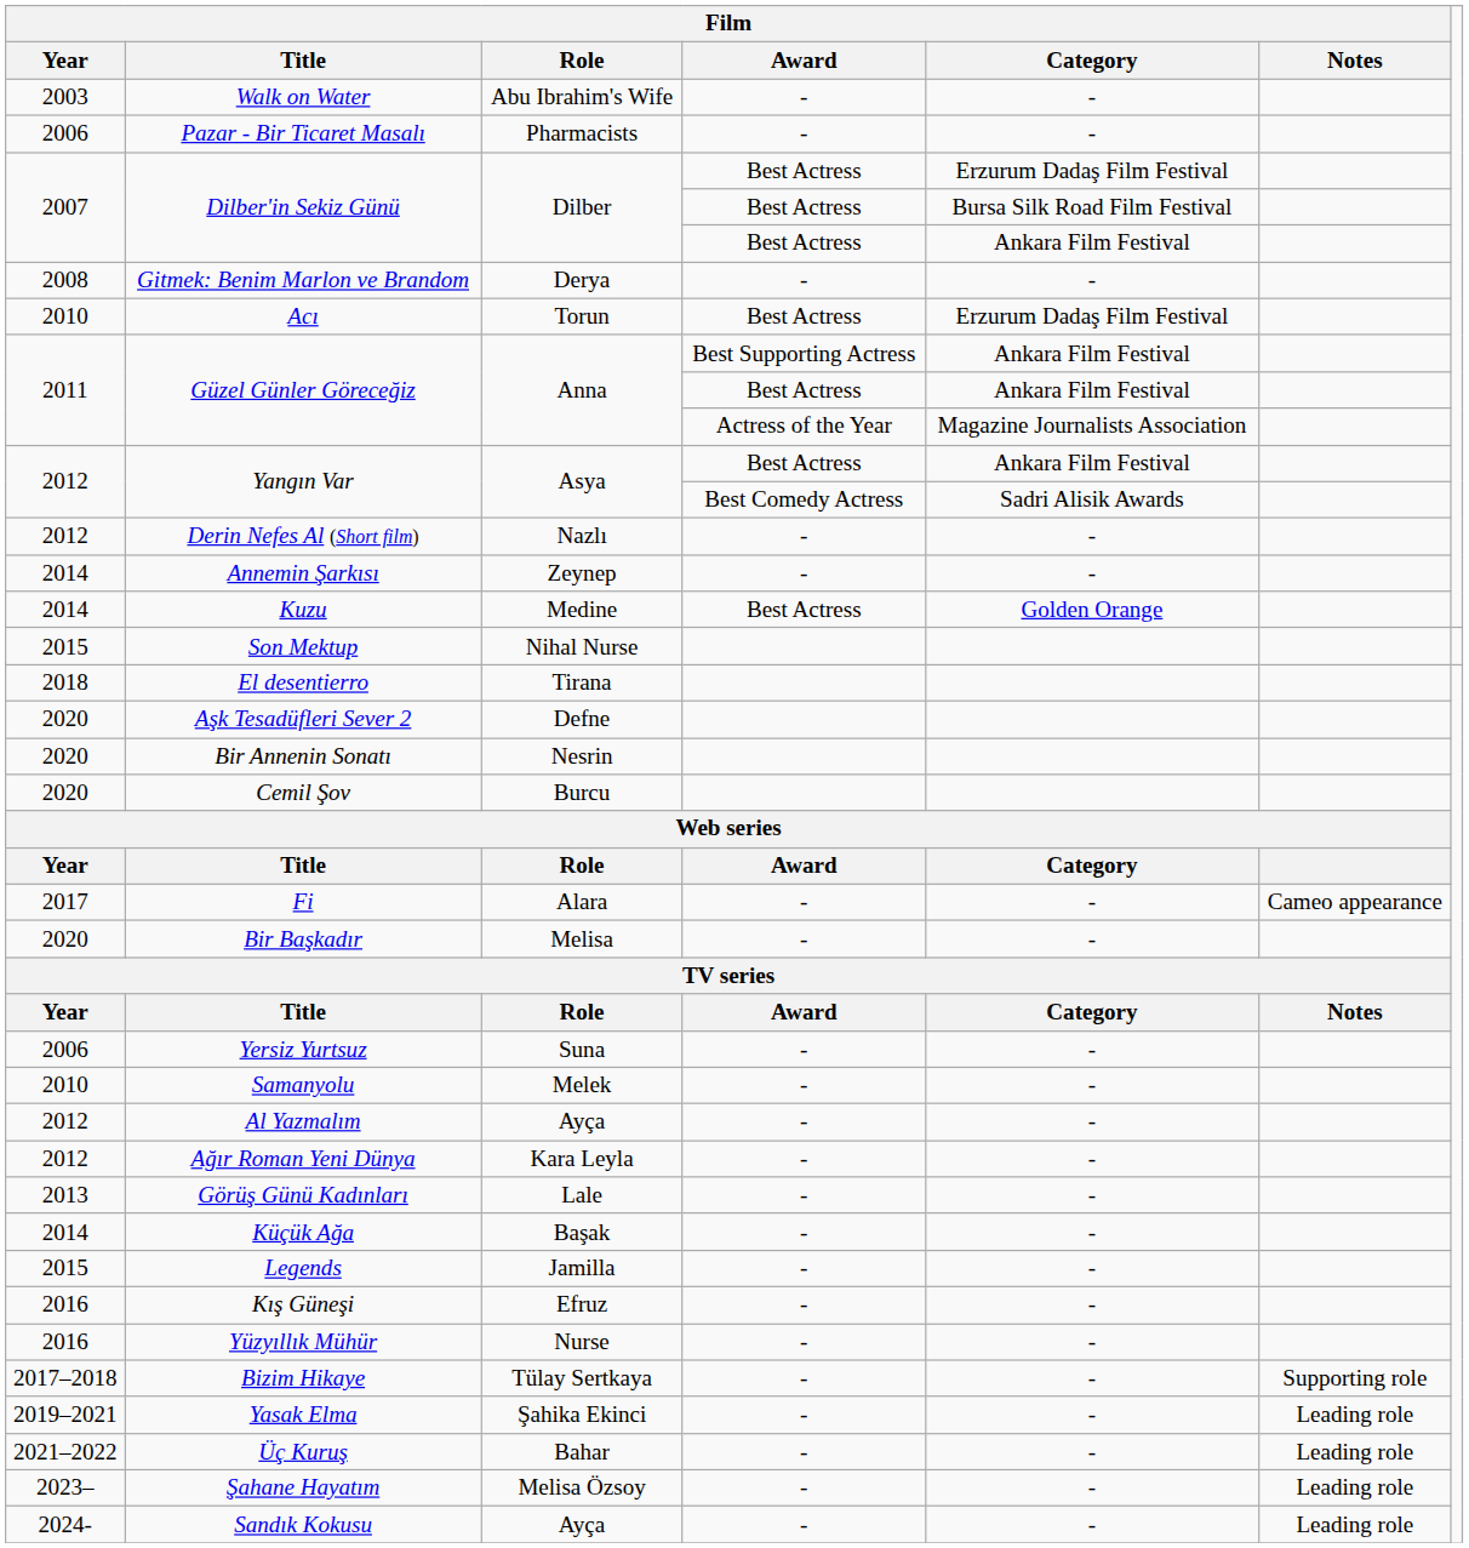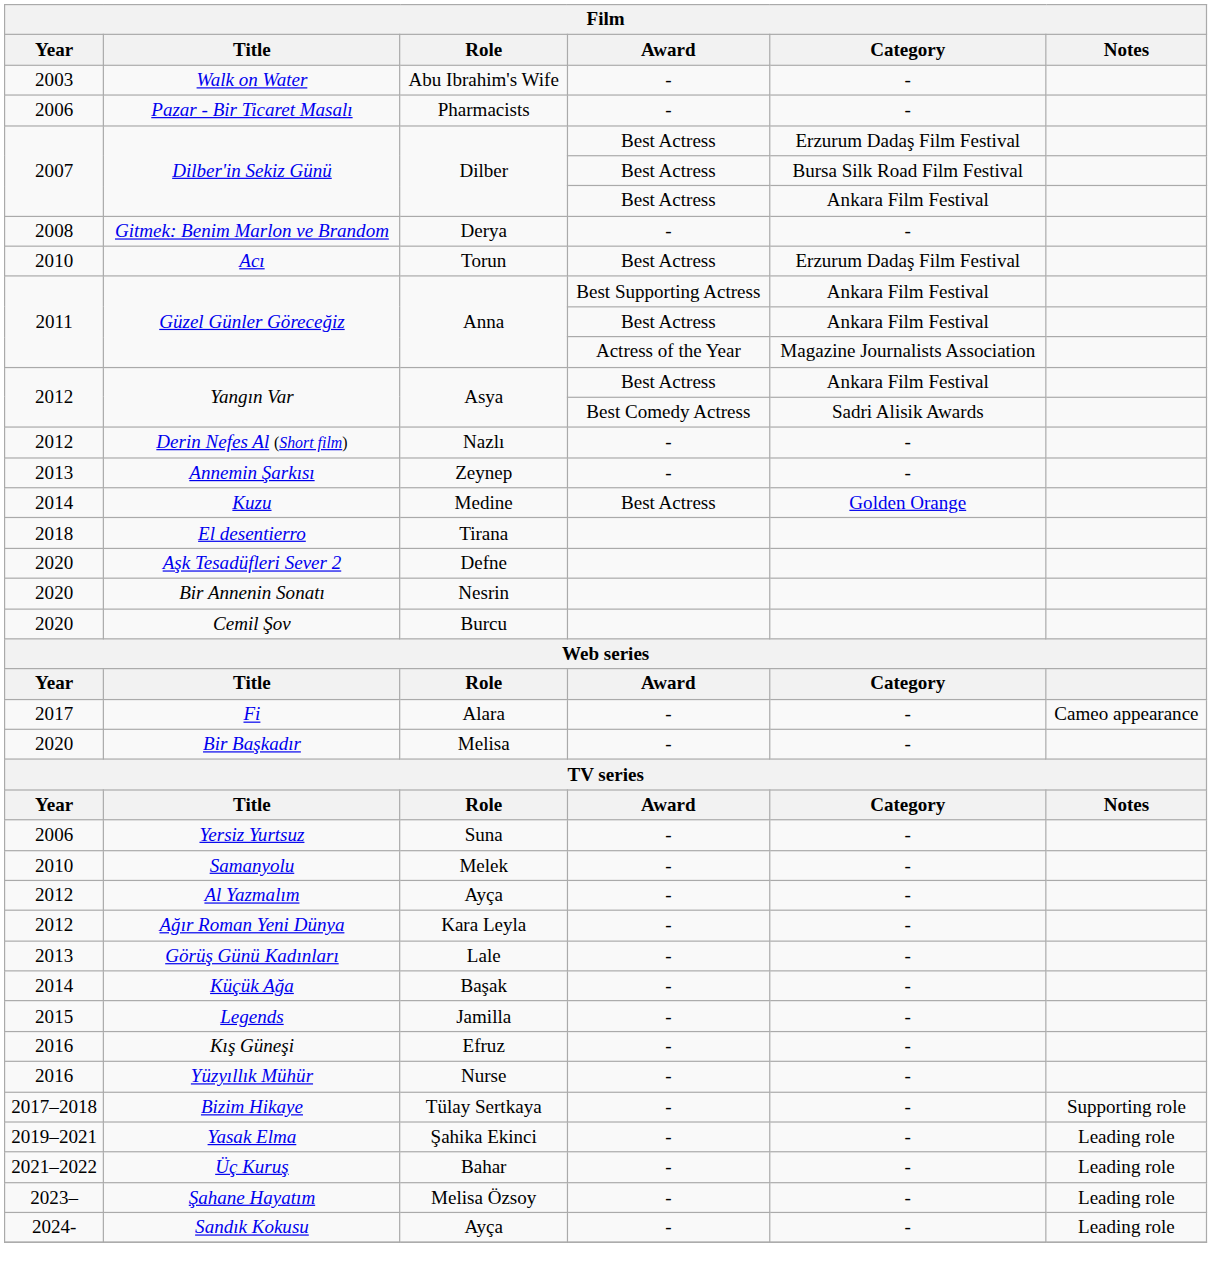 <table style="text-align:center;width:80%;" class="wikitable sortable">
 <tr>
 <th colspan="6">Film</th>
 </tr>
 <tr>
 <th>Year</th>
 <th>Title</th>
 <th>Role</th>
 <th>Award</th>
 <th>Category</th>
 <th>Notes</th>
 </tr>
 <tr>
 <td>2003</td>
 <td><em><a href='#'>Walk on Water</a></em></td>
 <td>Abu Ibrahim's Wife</td>
 <td>-</td>
 <td>-</td>
 <td></td>
 </tr>
 <tr>
 <td>2006</td>
 <td><em><a href='#'>Pazar - Bir Ticaret Masalı</a></em></td>
 <td>Pharmacists</td>
 <td>-</td>
 <td>-</td>
 <td></td>
 </tr>
 <tr>
 <td rowspan=3>2007</td>
 <td rowspan=3><em><a href='#'>Dilber'in Sekiz Günü</a></em></td>
 <td rowspan=3>Dilber</td>
 <td>Best Actress</td>
 <td>Erzurum Dadaş Film Festival</td>
 <td></td>
 </tr>
 <tr>
 <td>Best Actress</td>
 <td>Bursa Silk Road Film Festival</td>
 <td></td>
 </tr>
 <tr>
 <td>Best Actress</td>
 <td>Ankara Film Festival</td>
 <td></td>
 </tr>
 <tr>
 <td>2008</td>
 <td><em><a href='#'>Gitmek: Benim Marlon ve Brandom</a></em></td>
 <td>Derya</td>
 <td>-</td>
 <td>-</td>
 <td></td>
 </tr>
 <tr>
 <td>2010</td>
 <td><em><a href='#'>Acı</a></em></td>
 <td>Torun</td>
 <td>Best Actress</td>
 <td>Erzurum Dadaş Film Festival</td>
 <td></td>
 </tr>
 <tr>
 <td rowspan=3>2011</td>
 <td rowspan=3><em><a href='#'>Güzel Günler Göreceğiz</a></em></td>
 <td rowspan=3>Anna</td>
 <td>Best Supporting Actress</td>
 <td>Ankara Film Festival</td>
 <td></td>
 </tr>
 <tr>
 <td>Best Actress</td>
 <td>Ankara Film Festival</td>
 <td></td>
 </tr>
 <tr>
 <td>Actress of the Year</td>
 <td>Magazine Journalists Association</td>
 <td></td>
 </tr>
 <tr>
 <td rowspan=2>2012</td>
 <td rowspan=2><em>Yangın Var</em></td>
 <td rowspan=2>Asya</td>
 <td>Best Actress</td>
 <td>Ankara Film Festival</td>
 <td></td>
 </tr>
 <tr>
 <td>Best Comedy Actress</td>
 <td>Sadri Alisik Awards</td>
 <td></td>
 </tr>
 <tr>
 <td>2012</td>
 <td><em><a href='#'>Derin Nefes Al</a></em> <small> (<em><a href='#'>Short film</a></em>) </small></td>
 <td>Nazlı</td>
 <td>-</td>
 <td>-</td>
 <td></td>
 </tr>
 <tr>
-<td>2014</td>
+<td>2013</td>
 <td><em><a href='#'>Annemin Şarkısı</a></em></td>
 <td>Zeynep</td>
 <td>-</td>
 <td>-</td>
 <td></td>
 </tr>
 <tr>
 <td>2014</td>
 <td><em><a href='#'>Kuzu</a></em></td>
 <td>Medine</td>
 <td>Best Actress</td>
 <td><a href='#'>Golden Orange</a></td>
-<td></td>
-</tr>
-<tr>
-<td>2015</td>
-<td><em><a href='#'>Son Mektup</a></em></td>
-<td>Nihal Nurse</td>
-<td></td>
-<td></td>
-<td></td>
 <td></td>
 </tr>
 <tr>
 <td>2018</td>
 <td><em><a href='#'>El desentierro</a></em></td>
 <td>Tirana</td>
 <td></td>
 <td></td>
 <td></td>
 </tr>
 <tr>
 <td>2020</td>
 <td><em><a href='#'>Aşk Tesadüfleri Sever 2</a></em></td>
 <td>Defne</td>
 <td></td>
 <td></td>
 <td></td>
 </tr>
 <tr>
 <td>2020</td>
 <td><em>Bir Annenin Sonatı</em></td>
 <td>Nesrin</td>
 <td></td>
 <td></td>
 <td></td>
 </tr>
 <tr>
 <td>2020</td>
 <td><em>Cemil Şov</em></td>
 <td>Burcu</td>
 <td></td>
 <td></td>
 <td></td>
 </tr>
 <tr>
 <th colspan=6>Web series</th>
 </tr>
 <tr>
 <th>Year</th>
 <th>Title</th>
 <th>Role</th>
 <th>Award</th>
 <th>Category</th>
 <th></th>
 </tr>
 <tr>
 <td>2017</td>
 <td><em><a href='#'>Fi</a></em></td>
 <td>Alara</td>
 <td>-</td>
 <td>-</td>
 <td>Cameo appearance</td>
 </tr>
 <tr>
 <td>2020</td>
 <td><em><a href='#'>Bir Başkadır</a></em></td>
 <td>Melisa</td>
 <td>-</td>
 <td>-</td>
 <td></td>
 </tr>
 <tr>
 <th colspan=6>TV series</th>
 </tr>
 <tr>
 <th>Year</th>
 <th>Title</th>
 <th>Role</th>
 <th>Award</th>
 <th>Category</th>
 <th>Notes</th>
 </tr>
 <tr>
 <td>2006</td>
 <td><em><a href='#'>Yersiz Yurtsuz</a></em></td>
 <td>Suna</td>
 <td>-</td>
 <td>-</td>
 <td></td>
 </tr>
 <tr>
 <td>2010</td>
 <td><em><a href='#'>Samanyolu</a></em></td>
 <td>Melek</td>
 <td>-</td>
 <td>-</td>
 <td></td>
 </tr>
 <tr>
 <td>2012</td>
 <td><em><a href='#'>Al Yazmalım</a></em></td>
 <td>Ayça</td>
 <td>-</td>
 <td>-</td>
 <td></td>
 </tr>
 <tr>
 <td>2012</td>
 <td><em><a href='#'>Ağır Roman Yeni Dünya</a></em></td>
 <td>Kara Leyla</td>
 <td>-</td>
 <td>-</td>
 <td></td>
 </tr>
 <tr>
 <td>2013</td>
 <td><em><a href='#'>Görüş Günü Kadınları</a></em></td>
 <td>Lale</td>
 <td>-</td>
 <td>-</td>
 <td></td>
 </tr>
 <tr>
 <td>2014</td>
 <td><em><a href='#'>Küçük Ağa</a></em></td>
 <td>Başak</td>
 <td>-</td>
 <td>-</td>
 <td></td>
 </tr>
 <tr>
 <td>2015</td>
 <td><em><a href='#'>Legends</a></em></td>
 <td>Jamilla</td>
 <td>-</td>
 <td>-</td>
 <td></td>
 </tr>
 <tr>
 <td>2016</td>
 <td><em>Kış Güneşi</em></td>
 <td>Efruz</td>
 <td>-</td>
 <td>-</td>
 <td></td>
 </tr>
 <tr>
 <td>2016</td>
 <td><em><a href='#'>Yüzyıllık Mühür</a></em></td>
 <td>Nurse</td>
 <td>-</td>
 <td>-</td>
 <td></td>
 </tr>
 <tr>
 <td>2017–2018</td>
 <td><em><a href='#'>Bizim Hikaye</a></em></td>
 <td>Tülay Sertkaya</td>
 <td>-</td>
 <td>-</td>
 <td>Supporting role</td>
 </tr>
 <tr>
 <td>2019–2021</td>
 <td><em><a href='#'>Yasak Elma</a></em></td>
 <td>Şahika Ekinci</td>
 <td>-</td>
 <td>-</td>
 <td>Leading role</td>
 </tr>
 <tr>
 <td>2021–2022</td>
 <td><em><a href='#'>Üç Kuruş</a></em></td>
 <td>Bahar</td>
 <td>-</td>
 <td>-</td>
 <td>Leading role</td>
 </tr>
 <tr>
 <td>2023–</td>
 <td><em><a href='#'>Şahane Hayatım</a></em></td>
 <td>Melisa Özsoy</td>
 <td>-</td>
 <td>-</td>
 <td>Leading role</td>
 </tr>
 <tr>
 <td>2024-</td>
 <td><em><a href='#'>Sandık Kokusu</a></em></td>
 <td>Ayça</td>
 <td>-</td>
 <td>-</td>
 <td>Leading role</td>
 </tr>
 <tr>
 </tr>
 </table>
